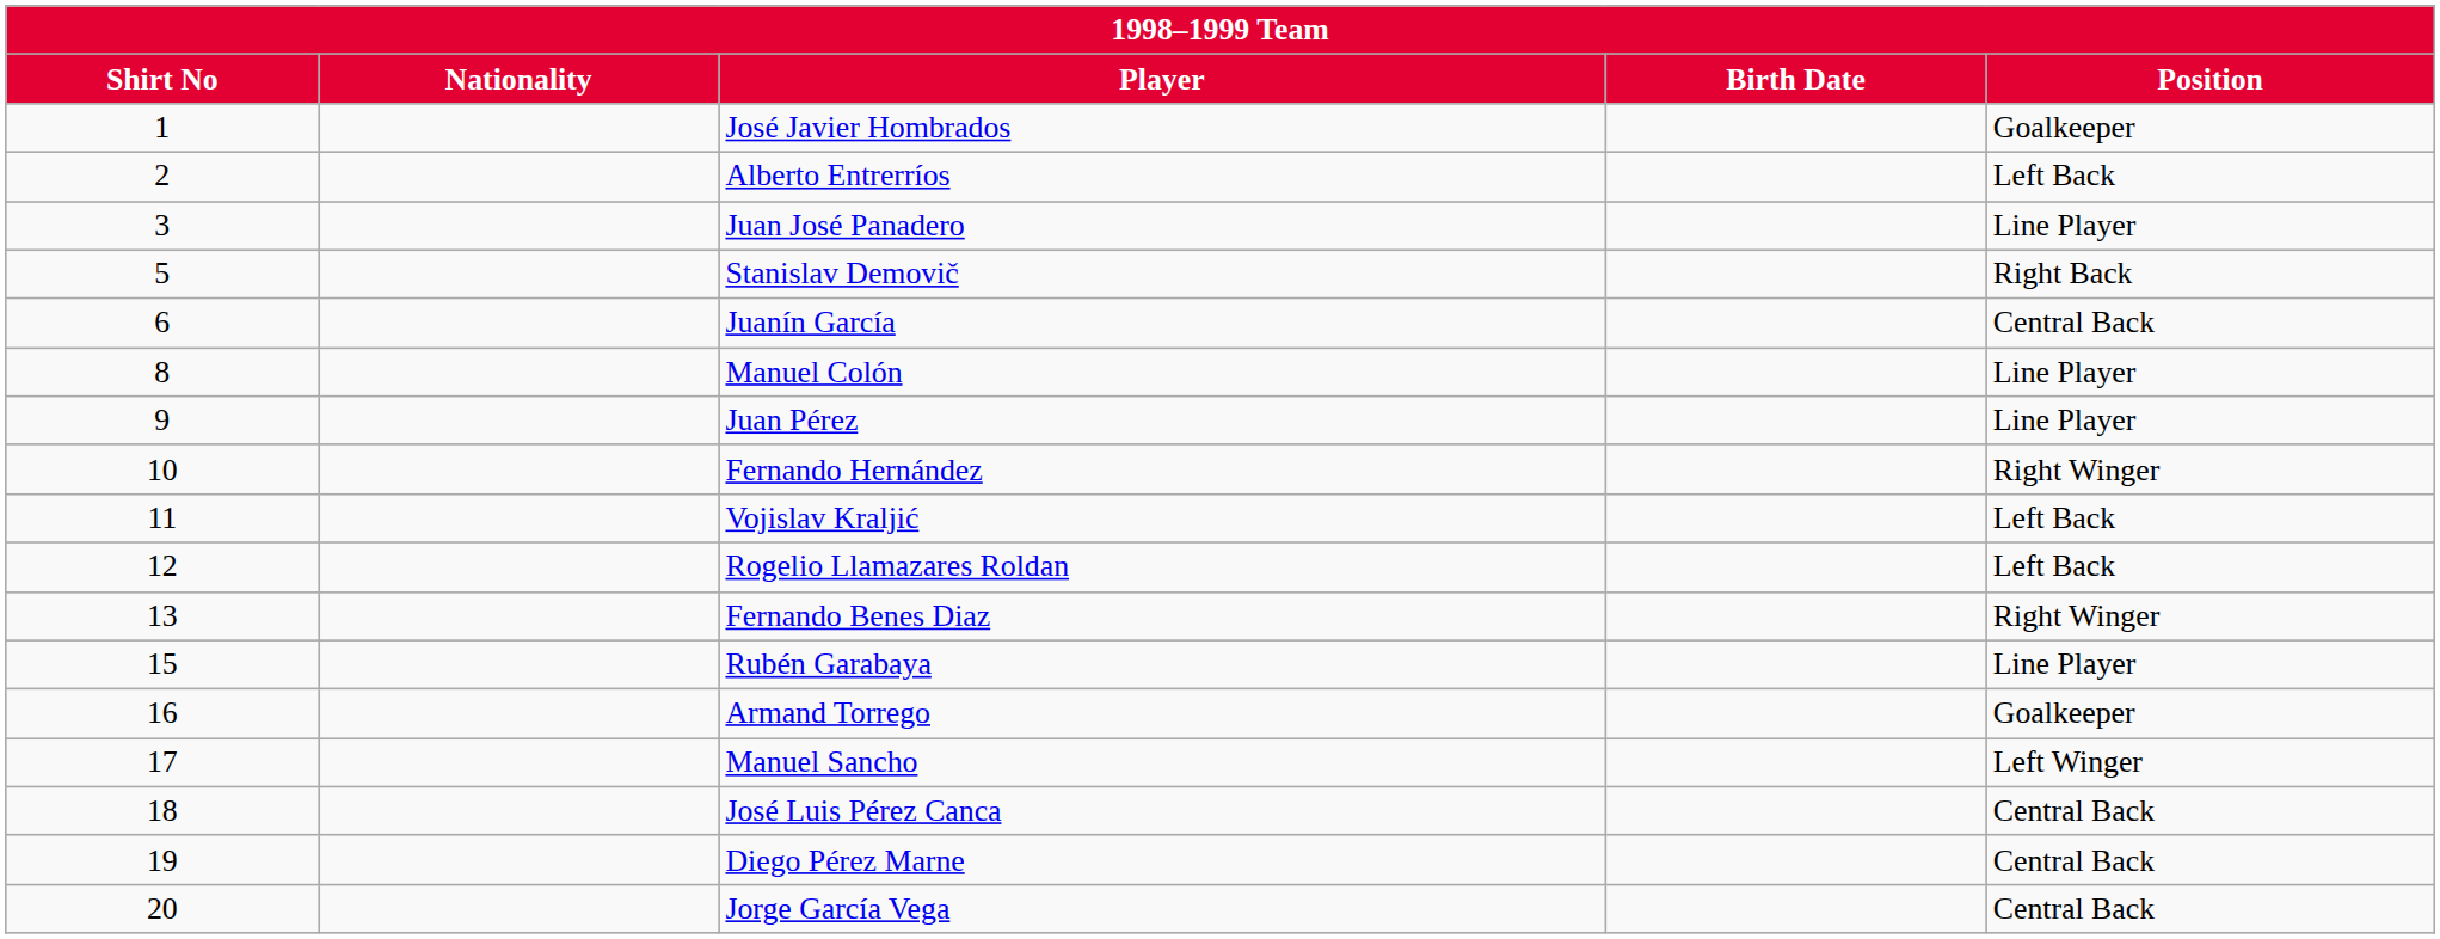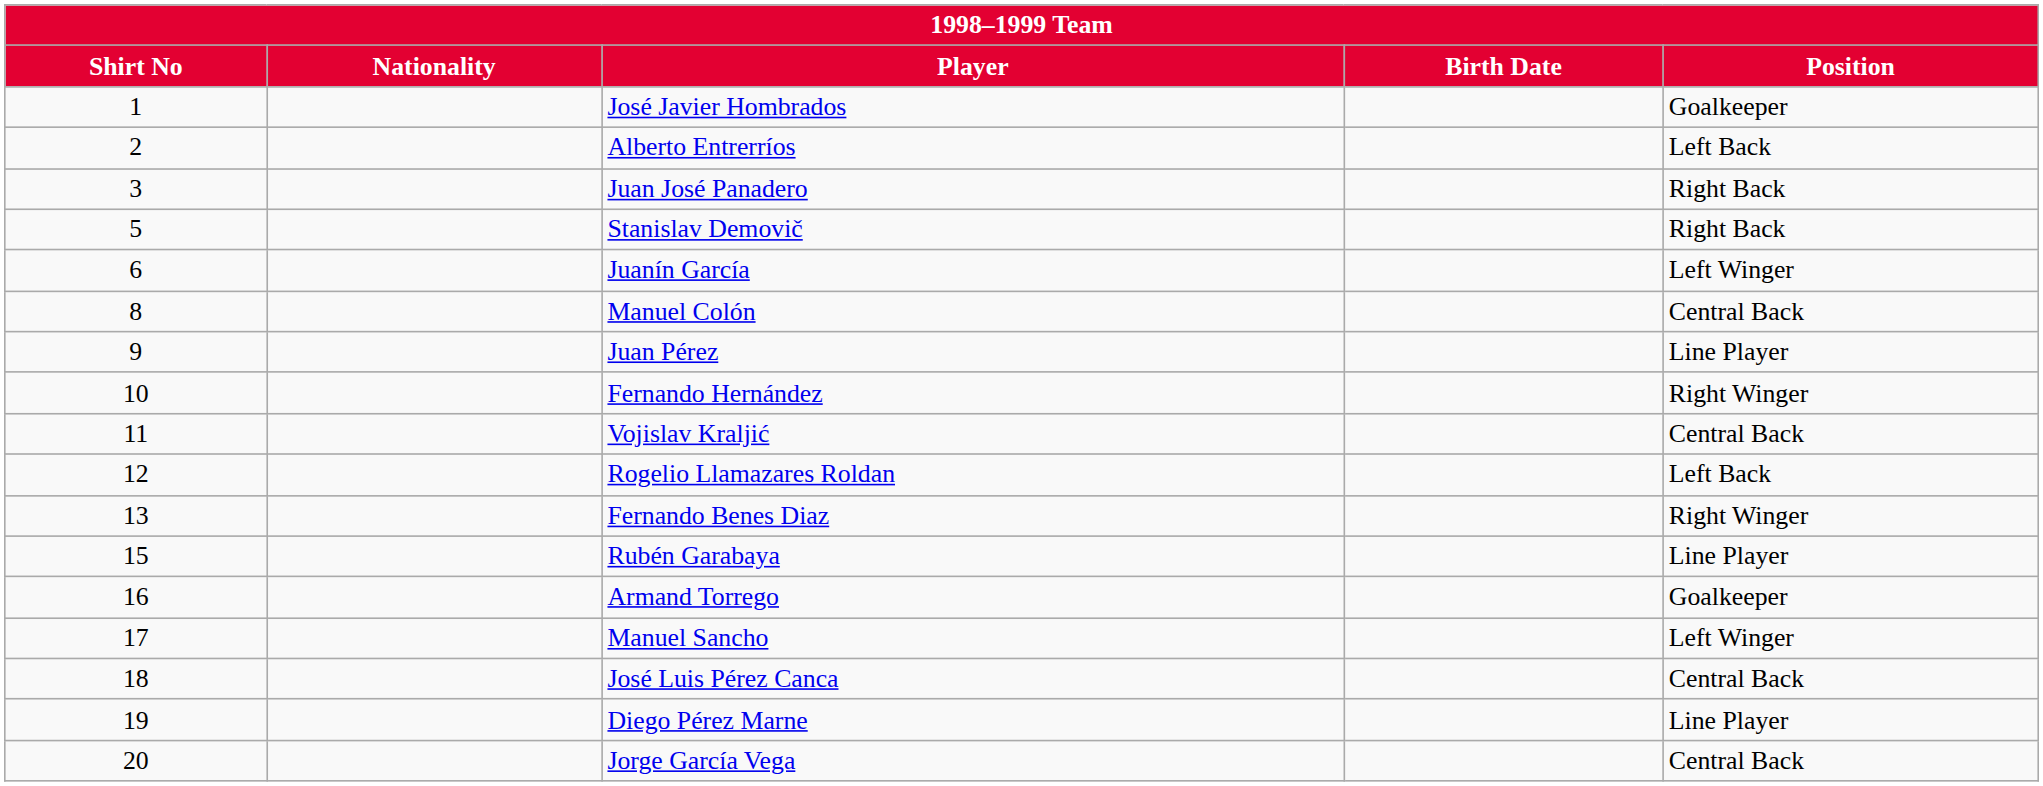 <table class="wikitable collapsible collapsed" style="width:100%;">
 <tr>
 <th colspan=5 style="background-color:#E30032;color:#FFFFFF;text-align:center;"> <strong>1998–1999 Team</strong></th>
 </tr>
 <tr>
 <th style="color:#FFFFFF; background:#E30032">Shirt No</th>
 <th style="color:#FFFFFF; background:#E30032">Nationality</th>
 <th style="color:#FFFFFF; background:#E30032">Player</th>
 <th style="color:#FFFFFF; background:#E30032">Birth Date</th>
 <th style="color:#FFFFFF; background:#E30032">Position</th>
 </tr>
 <tr>
 <td align=center>1</td>
 <td></td>
 <td><a href='#'>José Javier Hombrados</a></td>
 <td></td>
 <td>Goalkeeper</td>
 </tr>
 <tr>
 <td align=center>2</td>
 <td></td>
 <td><a href='#'>Alberto Entrerríos</a></td>
 <td></td>
 <td>Left Back</td>
 </tr>
 <tr>
 <td align=center>3</td>
 <td></td>
 <td><a href='#'>Juan José Panadero</a></td>
 <td></td>
-<td>Line Player</td>
+<td>Right Back</td>
 </tr>
 <tr>
 <td align=center>5</td>
 <td></td>
 <td><a href='#'>Stanislav Demovič</a></td>
 <td></td>
 <td>Right Back</td>
 </tr>
 <tr>
 <td align=center>6</td>
 <td></td>
 <td><a href='#'>Juanín García</a></td>
 <td></td>
-<td>Central Back</td>
+<td>Left Winger</td>
 </tr>
 <tr>
 <td align=center>8</td>
 <td></td>
 <td><a href='#'>Manuel Colón</a></td>
 <td></td>
-<td>Line Player</td>
+<td>Central Back</td>
 </tr>
 <tr>
 <td align=center>9</td>
 <td></td>
 <td><a href='#'>Juan Pérez</a></td>
 <td></td>
 <td>Line Player</td>
 </tr>
 <tr>
 <td align=center>10</td>
 <td></td>
 <td><a href='#'>Fernando Hernández</a></td>
 <td></td>
 <td>Right Winger</td>
 </tr>
 <tr>
 <td align=center>11</td>
 <td></td>
 <td><a href='#'>Vojislav Kraljić</a></td>
 <td></td>
-<td>Left Back</td>
+<td>Central Back</td>
 </tr>
 <tr>
 <td align=center>12</td>
 <td></td>
 <td><a href='#'>Rogelio Llamazares Roldan</a></td>
 <td></td>
 <td>Left Back</td>
 </tr>
 <tr>
 <td align=center>13</td>
 <td></td>
 <td><a href='#'>Fernando Benes Diaz</a></td>
 <td></td>
 <td>Right Winger</td>
 </tr>
 <tr>
 <td align=center>15</td>
 <td></td>
 <td><a href='#'>Rubén Garabaya</a></td>
 <td></td>
 <td>Line Player</td>
 </tr>
 <tr>
 <td align=center>16</td>
 <td></td>
 <td><a href='#'>Armand Torrego</a></td>
 <td></td>
 <td>Goalkeeper</td>
 </tr>
 <tr>
 <td align=center>17</td>
 <td></td>
 <td><a href='#'>Manuel Sancho</a></td>
 <td></td>
 <td>Left Winger</td>
 </tr>
 <tr>
 <td align=center>18</td>
 <td></td>
 <td><a href='#'>José Luis Pérez Canca</a></td>
 <td></td>
 <td>Central Back</td>
 </tr>
 <tr>
 <td align=center>19</td>
 <td></td>
 <td><a href='#'>Diego Pérez Marne</a></td>
 <td></td>
-<td>Central Back</td>
+<td>Line Player</td>
 </tr>
 <tr>
 <td align=center>20</td>
 <td></td>
 <td><a href='#'>Jorge García Vega</a></td>
 <td></td>
 <td>Central Back</td>
 </tr>
 </table>
